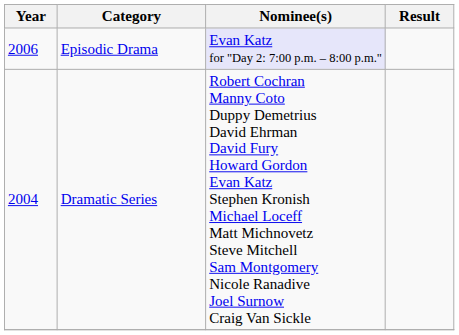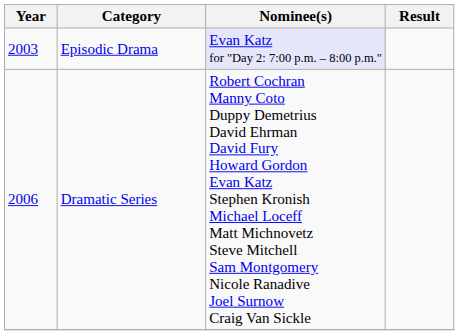 <table class="wikitable">
 <tr>
 <th>Year</th>
 <th>Category</th>
 <th style="width:40%;">Nominee(s)</th>
 <th>Result</th>
 </tr>
 <tr>
-<td rowspan=1><a href='#'>2006</a></td>
+<td rowspan=1><a href='#'>2003</a></td>
 <td><a href='#'>Episodic Drama</a></td>
 <td style="background: lavender;"><a href='#'>Evan Katz</a><br><small>for "Day 2: 7:00 p.m. – 8:00 p.m."</small></td>
 <td></td>
 </tr>
 <tr>
-<td rowspan=1><a href='#'>2004</a></td>
+<td rowspan=1><a href='#'>2006</a></td>
 <td><a href='#'>Dramatic Series</a></td>
 <td><a href='#'>Robert Cochran</a><br><a href='#'>Manny Coto</a><br>Duppy Demetrius<br>David Ehrman<br><a href='#'>David Fury</a><br><a href='#'>Howard Gordon</a><br><a href='#'>Evan Katz</a><br>Stephen Kronish<br><a href='#'>Michael Loceff</a><br>Matt Michnovetz<br>Steve Mitchell<br><a href='#'>Sam Montgomery</a><br>Nicole Ranadive<br><a href='#'>Joel Surnow</a><br>Craig Van Sickle</td>
 <td></td>
 </tr>
 <tr>
 </tr>
 </table>
